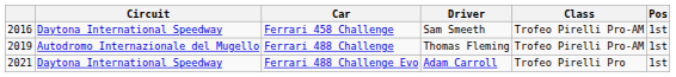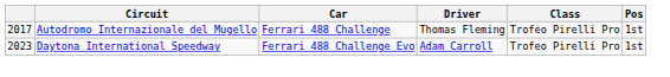 <table class="wikitable">
 <tr>
 <th></th>
 <th>Circuit</th>
 <th>Car</th>
 <th>Driver</th>
 <th>Class</th>
 <th>Pos</th>
 </tr>
 <tr>
-<td>2016</td>
-<td> <a href='#'>Daytona International Speedway</a></td>
-<td><a href='#'>Ferrari 458 Challenge</a></td>
-<td> Sam Smeeth</td>
-<td>Trofeo Pirelli Pro-AM</td>
+<td>2017</td>
+<td> <a href='#'>Autodromo Internazionale del Mugello</a></td>
+<td><a href='#'>Ferrari 488 Challenge</a></td>
+<td> Thomas Fleming</td>
+<td>Trofeo Pirelli Pro</td>
 <td>1st</td>
 </tr>
 <tr>
-<td>2019</td>
-<td> <a href='#'>Autodromo Internazionale del Mugello</a></td>
-<td><a href='#'>Ferrari 488 Challenge</a></td>
-<td> Thomas Fleming</td>
-<td>Trofeo Pirelli Pro-AM</td>
-<td>1st</td>
-</tr>
-<tr>
-<td>2021</td>
+<td>2023</td>
 <td> <a href='#'>Daytona International Speedway</a></td>
 <td><a href='#'>Ferrari 488 Challenge Evo</a></td>
 <td> <a href='#'>Adam Carroll</a></td>
 <td>Trofeo Pirelli Pro</td>
 <td>1st</td>
 </tr>
 </table>
